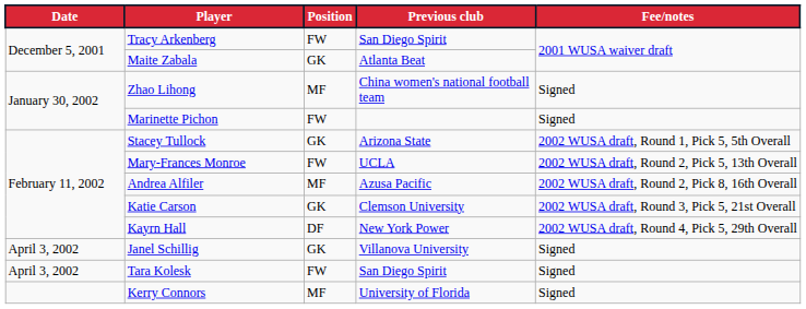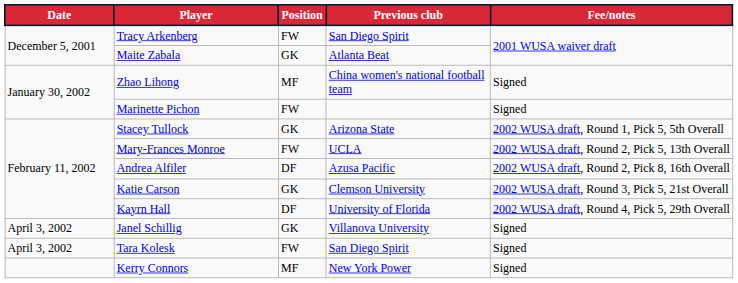 <table class="wikitable" style="text-align:left; font-size:95%;">
 <tr>
 <th style="background:#da2736; color:#fff; border:2px solid #041c2c; width:130px;">Date</th>
 <th style="background:#da2736; color:#fff; border:2px solid #041c2c; width:200px;">Player</th>
 <th style="background:#da2736; color:#fff; border:2px solid #041c2c; width:50px;">Position</th>
 <th style="background:#da2736; color:#fff; border:2px solid #041c2c; width:200px;">Previous club</th>
 <th style="background:#da2736; color:#fff; border:2px solid #041c2c;">Fee/notes</th>
 </tr>
 <tr>
 <td rowspan=2>December 5, 2001</td>
 <td> <a href='#'>Tracy Arkenberg</a></td>
 <td>FW</td>
 <td> <a href='#'>San Diego Spirit</a></td>
 <td rowspan=2><a href='#'>2001 WUSA waiver draft</a></td>
 </tr>
 <tr>
 <td> <a href='#'>Maite Zabala</a></td>
 <td>GK</td>
 <td> <a href='#'>Atlanta Beat</a></td>
 </tr>
 <tr>
 <td rowspan=2>January 30, 2002</td>
 <td> <a href='#'>Zhao Lihong</a></td>
 <td>MF</td>
 <td> <a href='#'>China women's national football team</a></td>
 <td>Signed</td>
 </tr>
 <tr>
 <td> <a href='#'>Marinette Pichon</a></td>
 <td>FW</td>
 <td> </td>
 <td>Signed</td>
 </tr>
 <tr>
 <td rowspan=5>February 11, 2002</td>
 <td> <a href='#'>Stacey Tullock</a></td>
 <td>GK</td>
 <td> <a href='#'>Arizona State</a></td>
 <td><a href='#'>2002 WUSA draft</a>, Round 1, Pick 5, 5th Overall</td>
 </tr>
 <tr>
 <td> <a href='#'>Mary-Frances Monroe</a></td>
 <td>FW</td>
 <td> <a href='#'>UCLA</a></td>
 <td><a href='#'>2002 WUSA draft</a>, Round 2, Pick 5, 13th Overall</td>
 </tr>
 <tr>
 <td> <a href='#'>Andrea Alfiler</a></td>
-<td>MF</td>
+<td>DF</td>
 <td> <a href='#'>Azusa Pacific</a></td>
 <td><a href='#'>2002 WUSA draft</a>, Round 2, Pick 8, 16th Overall</td>
 </tr>
 <tr>
 <td> <a href='#'>Katie Carson</a></td>
 <td>GK</td>
 <td> <a href='#'>Clemson University</a></td>
 <td><a href='#'>2002 WUSA draft</a>, Round 3, Pick 5, 21st Overall</td>
 </tr>
 <tr>
 <td> <a href='#'>Kayrn Hall</a></td>
 <td>DF</td>
-<td> <a href='#'>New York Power</a></td>
+<td> <a href='#'>University of Florida</a></td>
 <td><a href='#'>2002 WUSA draft</a>, Round 4, Pick 5, 29th Overall</td>
 </tr>
 <tr>
 <td>April 3, 2002</td>
 <td> <a href='#'>Janel Schillig</a></td>
 <td>GK</td>
 <td> <a href='#'>Villanova University</a></td>
 <td>Signed</td>
 </tr>
 <tr>
 <td>April 3, 2002</td>
 <td> <a href='#'>Tara Kolesk</a></td>
 <td>FW</td>
 <td> <a href='#'>San Diego Spirit</a></td>
 <td>Signed</td>
 </tr>
 <tr>
 <td></td>
 <td> <a href='#'>Kerry Connors</a></td>
 <td>MF</td>
-<td> <a href='#'>University of Florida</a></td>
+<td> <a href='#'>New York Power</a></td>
 <td>Signed</td>
 </tr>
 </table>
